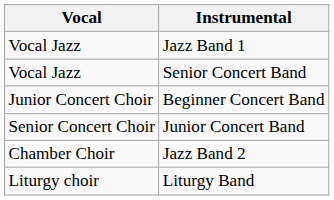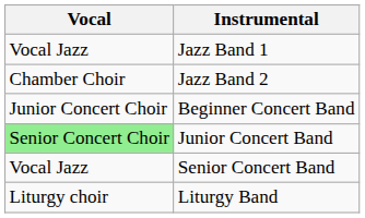 <table class="wikitable" border="1">
 <tr>
 <th>Vocal</th>
 <th>Instrumental</th>
 </tr>
 <tr>
 <td>Vocal Jazz</td>
 <td>Jazz Band 1</td>
 </tr>
 <tr>
-<td>Vocal Jazz</td>
-<td>Senior Concert Band</td>
+<td>Chamber Choir</td>
+<td>Jazz Band 2</td>
 </tr>
 <tr>
 <td>Junior Concert Choir</td>
 <td>Beginner Concert Band</td>
 </tr>
 <tr>
-<td>Senior Concert Choir</td>
+<td style="background: lightgreen;">Senior Concert Choir</td>
 <td>Junior Concert Band</td>
 </tr>
 <tr>
-<td>Chamber Choir</td>
-<td>Jazz Band 2</td>
+<td>Vocal Jazz</td>
+<td>Senior Concert Band</td>
 </tr>
 <tr>
 <td>Liturgy choir</td>
 <td>Liturgy Band</td>
 </tr>
 </table>
